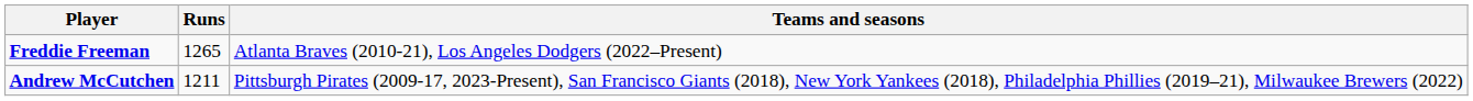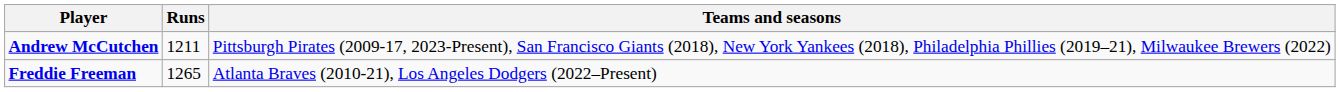 <table class="wikitable">
 <tr>
 <th>Player</th>
 <th>Runs</th>
 <th>Teams and seasons</th>
 </tr>
 <tr>
+<td><strong><a href='#'>Andrew McCutchen</a></strong></td>
+<td>1211</td>
+<td><a href='#'>Pittsburgh Pirates</a> (2009-17, 2023-Present), <a href='#'>San Francisco Giants</a> (2018), <a href='#'>New York Yankees</a> (2018), <a href='#'>Philadelphia Phillies</a> (2019–21), <a href='#'>Milwaukee Brewers</a> (2022)</td>
+</tr>
+<tr>
 <td><strong><a href='#'>Freddie Freeman</a></strong></td>
 <td>1265</td>
 <td><a href='#'>Atlanta Braves</a> (2010-21), <a href='#'>Los Angeles Dodgers</a> (2022–Present)</td>
 </tr>
-<tr>
-<td><strong><a href='#'>Andrew McCutchen</a></strong></td>
-<td>1211</td>
-<td><a href='#'>Pittsburgh Pirates</a> (2009-17, 2023-Present), <a href='#'>San Francisco Giants</a> (2018), <a href='#'>New York Yankees</a> (2018), <a href='#'>Philadelphia Phillies</a> (2019–21), <a href='#'>Milwaukee Brewers</a> (2022)</td>
-</tr>
 </table>
